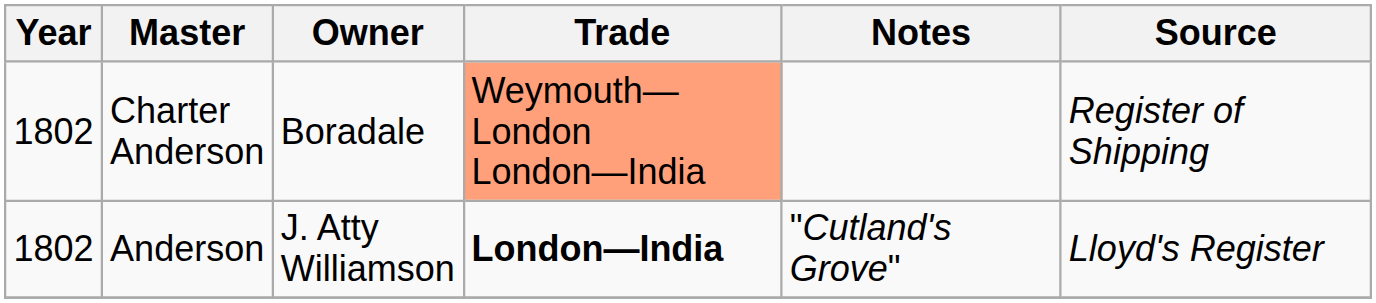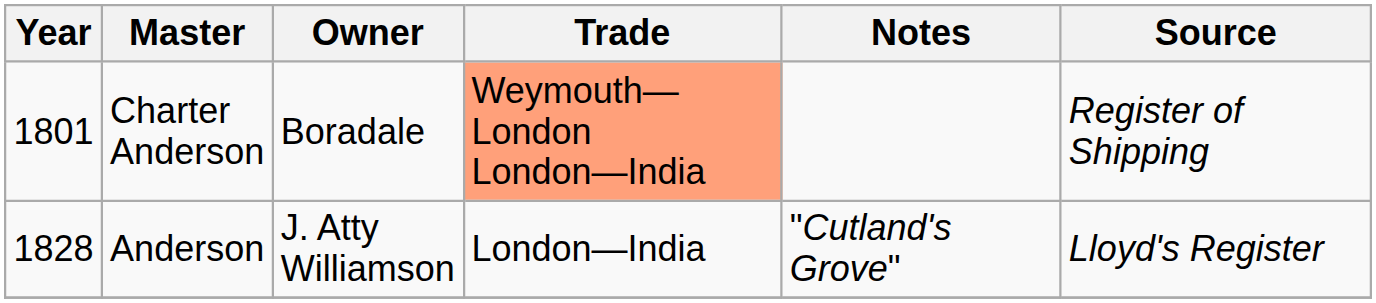 <table class="sortable wikitable">
 <tr>
 <th>Year</th>
 <th>Master</th>
 <th>Owner</th>
 <th>Trade</th>
 <th>Notes</th>
 <th>Source</th>
 </tr>
 <tr>
-<td>1802</td>
+<td>1801</td>
 <td>Charter<br>Anderson</td>
 <td>Boradale</td>
 <td style="background: lightsalmon;">Weymouth—London<br>London—India</td>
 <td></td>
 <td><em>Register of Shipping</em></td>
 </tr>
 <tr>
-<td>1802</td>
+<td>1828</td>
 <td>Anderson</td>
 <td>J. Atty<br>Williamson</td>
-<td><strong>London—India</strong></td>
+<td>London—India</td>
 <td>"<em>Cutland's Grove</em>"</td>
 <td><em>Lloyd's Register</em></td>
 </tr>
 <tr>
 </tr>
 </table>
